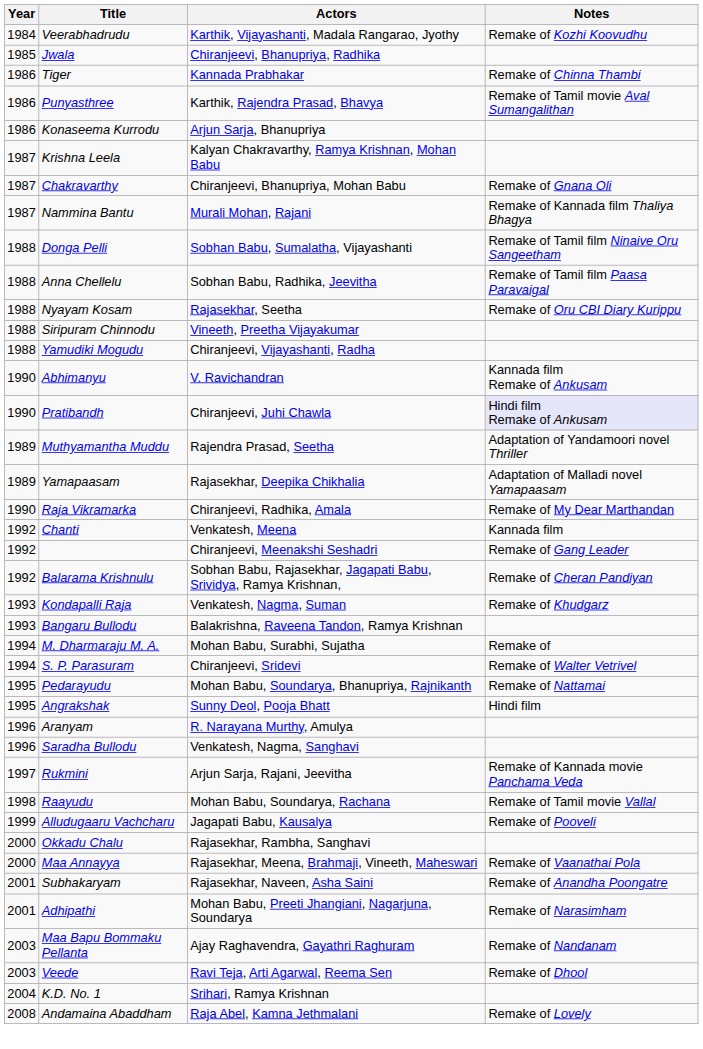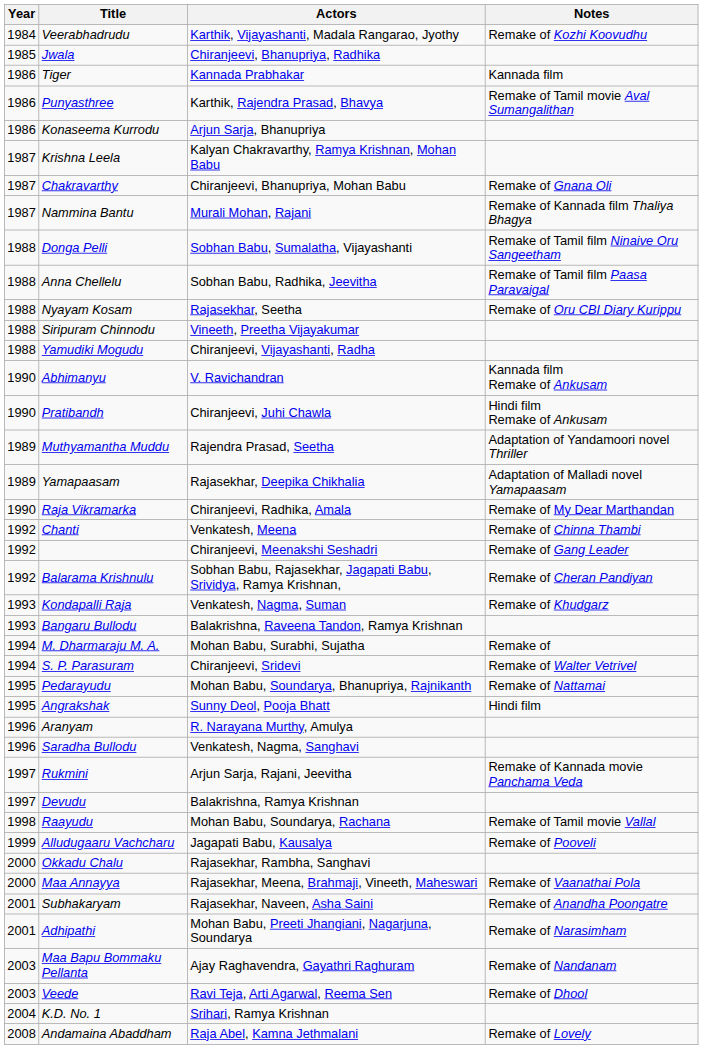 <table class="wikitable">
 <tr>
 <th>Year</th>
 <th>Title</th>
 <th>Actors</th>
 <th>Notes</th>
 </tr>
 <tr>
 <td>1984</td>
 <td><em>Veerabhadrudu</em></td>
 <td><a href='#'>Karthik</a>, <a href='#'>Vijayashanti</a>, Madala Rangarao, Jyothy</td>
 <td>Remake of <em><a href='#'>Kozhi Koovudhu</a></em></td>
 </tr>
 <tr>
 <td>1985</td>
 <td><em><a href='#'>Jwala</a></em></td>
 <td><a href='#'>Chiranjeevi</a>, <a href='#'>Bhanupriya</a>, <a href='#'>Radhika</a></td>
 <td></td>
 </tr>
 <tr>
 <td>1986</td>
 <td><em>Tiger</em></td>
 <td><a href='#'>Kannada Prabhakar</a></td>
-<td>Remake of <em><a href='#'>Chinna Thambi</a></em></td>
+<td>Kannada film</td>
 </tr>
 <tr>
 <td>1986</td>
 <td><em><a href='#'>Punyasthree</a></em></td>
 <td>Karthik, <a href='#'>Rajendra Prasad</a>, <a href='#'>Bhavya</a></td>
 <td>Remake of Tamil movie <em><a href='#'>Aval Sumangalithan</a></em></td>
 </tr>
 <tr>
 <td>1986</td>
 <td><em>Konaseema Kurrodu</em></td>
 <td><a href='#'>Arjun Sarja</a>, Bhanupriya</td>
 <td></td>
 </tr>
 <tr>
 <td>1987</td>
 <td><em>Krishna Leela</em></td>
 <td>Kalyan Chakravarthy, <a href='#'>Ramya Krishnan</a>, <a href='#'>Mohan Babu</a></td>
 <td></td>
 </tr>
 <tr>
 <td>1987</td>
 <td><em><a href='#'>Chakravarthy</a></em></td>
 <td>Chiranjeevi, Bhanupriya, Mohan Babu</td>
 <td>Remake of <em><a href='#'>Gnana Oli</a></em></td>
 </tr>
 <tr>
 <td>1987</td>
 <td><em>Nammina Bantu</em></td>
 <td><a href='#'>Murali Mohan</a>, <a href='#'>Rajani</a></td>
 <td>Remake of Kannada film <em>Thaliya Bhagya</em></td>
 </tr>
 <tr>
 <td>1988</td>
 <td><em><a href='#'>Donga Pelli</a></em></td>
 <td><a href='#'>Sobhan Babu</a>, <a href='#'>Sumalatha</a>, Vijayashanti</td>
 <td>Remake of Tamil film <em><a href='#'>Ninaive Oru Sangeetham</a></em></td>
 </tr>
 <tr>
 <td>1988</td>
 <td><em>Anna Chellelu</em></td>
 <td>Sobhan Babu, Radhika, <a href='#'>Jeevitha</a></td>
 <td>Remake of Tamil film <em><a href='#'>Paasa Paravaigal</a></em></td>
 </tr>
 <tr>
 <td>1988</td>
 <td><em>Nyayam Kosam</em></td>
 <td><a href='#'>Rajasekhar</a>, Seetha</td>
 <td>Remake of <em><a href='#'>Oru CBI Diary Kurippu</a></em></td>
 </tr>
 <tr>
 <td>1988</td>
 <td><em>Siripuram Chinnodu</em></td>
 <td><a href='#'>Vineeth</a>, <a href='#'>Preetha Vijayakumar</a></td>
 <td></td>
 </tr>
 <tr>
 <td>1988</td>
 <td><em><a href='#'>Yamudiki Mogudu</a></em></td>
 <td>Chiranjeevi, <a href='#'>Vijayashanti</a>, <a href='#'>Radha</a></td>
 <td></td>
 </tr>
 <tr>
 <td>1990</td>
 <td><em><a href='#'>Abhimanyu</a></em></td>
 <td><a href='#'>V. Ravichandran</a></td>
 <td>Kannada film<br>Remake of <em><a href='#'>Ankusam</a></em></td>
 </tr>
 <tr>
 <td>1990</td>
 <td><em><a href='#'>Pratibandh</a></em></td>
 <td>Chiranjeevi, <a href='#'>Juhi Chawla</a></td>
-<td style="background: lavender;">Hindi film<br> Remake of <em>Ankusam</em></td>
+<td>Hindi film<br> Remake of <em>Ankusam</em></td>
 </tr>
 <tr>
 <td>1989</td>
 <td><em><a href='#'>Muthyamantha Muddu</a></em></td>
 <td>Rajendra Prasad, <a href='#'>Seetha</a></td>
 <td>Adaptation of Yandamoori novel <em>Thriller</em></td>
 </tr>
 <tr>
 <td>1989</td>
 <td><em>Yamapaasam</em></td>
 <td>Rajasekhar, <a href='#'>Deepika Chikhalia</a></td>
 <td>Adaptation of Malladi novel <em>Yamapaasam</em></td>
 </tr>
 <tr>
 <td>1990</td>
 <td><em><a href='#'>Raja Vikramarka</a></em></td>
 <td>Chiranjeevi, Radhika, <a href='#'>Amala</a></td>
 <td>Remake of <a href='#'>My Dear Marthandan</a></td>
 </tr>
 <tr>
 <td>1992</td>
 <td><em><a href='#'>Chanti</a></em></td>
 <td>Venkatesh, <a href='#'>Meena</a></td>
-<td>Kannada film</td>
+<td>Remake of <em><a href='#'>Chinna Thambi</a></em></td>
 </tr>
 <tr>
 <td>1992</td>
 <td></td>
 <td>Chiranjeevi, <a href='#'>Meenakshi Seshadri</a></td>
 <td>Remake of <em><a href='#'>Gang Leader</a></em></td>
 </tr>
 <tr>
 <td>1992</td>
 <td><em><a href='#'>Balarama Krishnulu</a></em></td>
 <td>Sobhan Babu, Rajasekhar, <a href='#'>Jagapati Babu</a>, <a href='#'>Srividya</a>, Ramya Krishnan,</td>
 <td>Remake of <em><a href='#'>Cheran Pandiyan</a></em></td>
 </tr>
 <tr>
 <td>1993</td>
 <td><em><a href='#'>Kondapalli Raja</a></em></td>
 <td>Venkatesh, <a href='#'>Nagma</a>, <a href='#'>Suman</a></td>
 <td>Remake of <em><a href='#'>Khudgarz</a></em></td>
 </tr>
 <tr>
 <td>1993</td>
 <td><em><a href='#'>Bangaru Bullodu</a></em></td>
 <td>Balakrishna, <a href='#'>Raveena Tandon</a>, Ramya Krishnan</td>
 <td></td>
 </tr>
 <tr>
 <td>1994</td>
 <td><em><a href='#'>M. Dharmaraju M. A.</a></em></td>
 <td>Mohan Babu, Surabhi, Sujatha</td>
 <td>Remake of </td>
 </tr>
 <tr>
 <td>1994</td>
 <td><em><a href='#'>S. P. Parasuram</a></em></td>
 <td>Chiranjeevi, <a href='#'>Sridevi</a></td>
 <td>Remake of <em><a href='#'>Walter Vetrivel</a></em></td>
 </tr>
 <tr>
 <td>1995</td>
 <td><em><a href='#'>Pedarayudu</a></em></td>
 <td>Mohan Babu, <a href='#'>Soundarya</a>, Bhanupriya, <a href='#'>Rajnikanth</a></td>
 <td>Remake of <em><a href='#'>Nattamai</a></em></td>
 </tr>
 <tr>
 <td>1995</td>
 <td><em><a href='#'>Angrakshak</a></em></td>
 <td><a href='#'>Sunny Deol</a>, <a href='#'>Pooja Bhatt</a></td>
 <td>Hindi film</td>
 </tr>
 <tr>
 <td>1996</td>
 <td><em>Aranyam</em></td>
 <td><a href='#'>R. Narayana Murthy</a>, Amulya</td>
 <td></td>
 </tr>
 <tr>
 <td>1996</td>
 <td><em><a href='#'>Saradha Bullodu</a></em></td>
 <td>Venkatesh, Nagma, <a href='#'>Sanghavi</a></td>
 <td></td>
 </tr>
 <tr>
 <td>1997</td>
 <td><em><a href='#'>Rukmini</a></em></td>
 <td>Arjun Sarja, Rajani, Jeevitha</td>
 <td>Remake of Kannada movie <em><a href='#'>Panchama Veda</a></em></td>
 </tr>
 <tr>
+<td>1997</td>
+<td><em><a href='#'>Devudu</a></em></td>
+<td>Balakrishna, Ramya Krishnan</td>
+<td></td>
+</tr>
+<tr>
 <td>1998</td>
 <td><em><a href='#'>Raayudu</a></em></td>
 <td>Mohan Babu, Soundarya, <a href='#'>Rachana</a></td>
 <td>Remake of Tamil movie <em><a href='#'>Vallal</a></em></td>
 </tr>
 <tr>
 <td>1999</td>
 <td><em><a href='#'>Alludugaaru Vachcharu</a></em></td>
 <td>Jagapati Babu, <a href='#'>Kausalya</a></td>
 <td>Remake of <em><a href='#'>Pooveli</a></em></td>
 </tr>
 <tr>
 <td>2000</td>
 <td><em><a href='#'>Okkadu Chalu</a></em></td>
 <td>Rajasekhar, Rambha, Sanghavi</td>
 <td></td>
 </tr>
 <tr>
 <td>2000</td>
 <td><em><a href='#'>Maa Annayya</a></em></td>
 <td>Rajasekhar, Meena, <a href='#'>Brahmaji</a>, Vineeth, <a href='#'>Maheswari</a></td>
 <td>Remake of <em><a href='#'>Vaanathai Pola</a></em></td>
 </tr>
 <tr>
 <td>2001</td>
 <td><em>Subhakaryam</em></td>
 <td>Rajasekhar, Naveen, <a href='#'>Asha Saini</a></td>
 <td>Remake of <em><a href='#'>Anandha Poongatre</a></em></td>
 </tr>
 <tr>
 <td>2001</td>
 <td><em><a href='#'>Adhipathi</a></em></td>
 <td>Mohan Babu, <a href='#'>Preeti Jhangiani</a>, <a href='#'>Nagarjuna</a>, Soundarya</td>
 <td>Remake of <em><a href='#'>Narasimham</a></em></td>
 </tr>
 <tr>
 <td>2003</td>
 <td><em><a href='#'>Maa Bapu Bommaku Pellanta</a></em></td>
 <td>Ajay Raghavendra, <a href='#'>Gayathri Raghuram</a></td>
 <td>Remake of <em><a href='#'>Nandanam</a></em></td>
 </tr>
 <tr>
 <td>2003</td>
 <td><em><a href='#'>Veede</a></em></td>
 <td><a href='#'>Ravi Teja</a>, <a href='#'>Arti Agarwal</a>, <a href='#'>Reema Sen</a></td>
 <td>Remake of <em><a href='#'>Dhool</a></em></td>
 </tr>
 <tr>
 <td>2004</td>
 <td><em>K.D. No. 1</em></td>
 <td><a href='#'>Srihari</a>, Ramya Krishnan</td>
 <td></td>
 </tr>
 <tr>
 <td>2008</td>
 <td><em>Andamaina Abaddham</em></td>
 <td><a href='#'>Raja Abel</a>, <a href='#'>Kamna Jethmalani</a></td>
 <td>Remake of <em><a href='#'>Lovely</a></em></td>
 </tr>
 </table>
